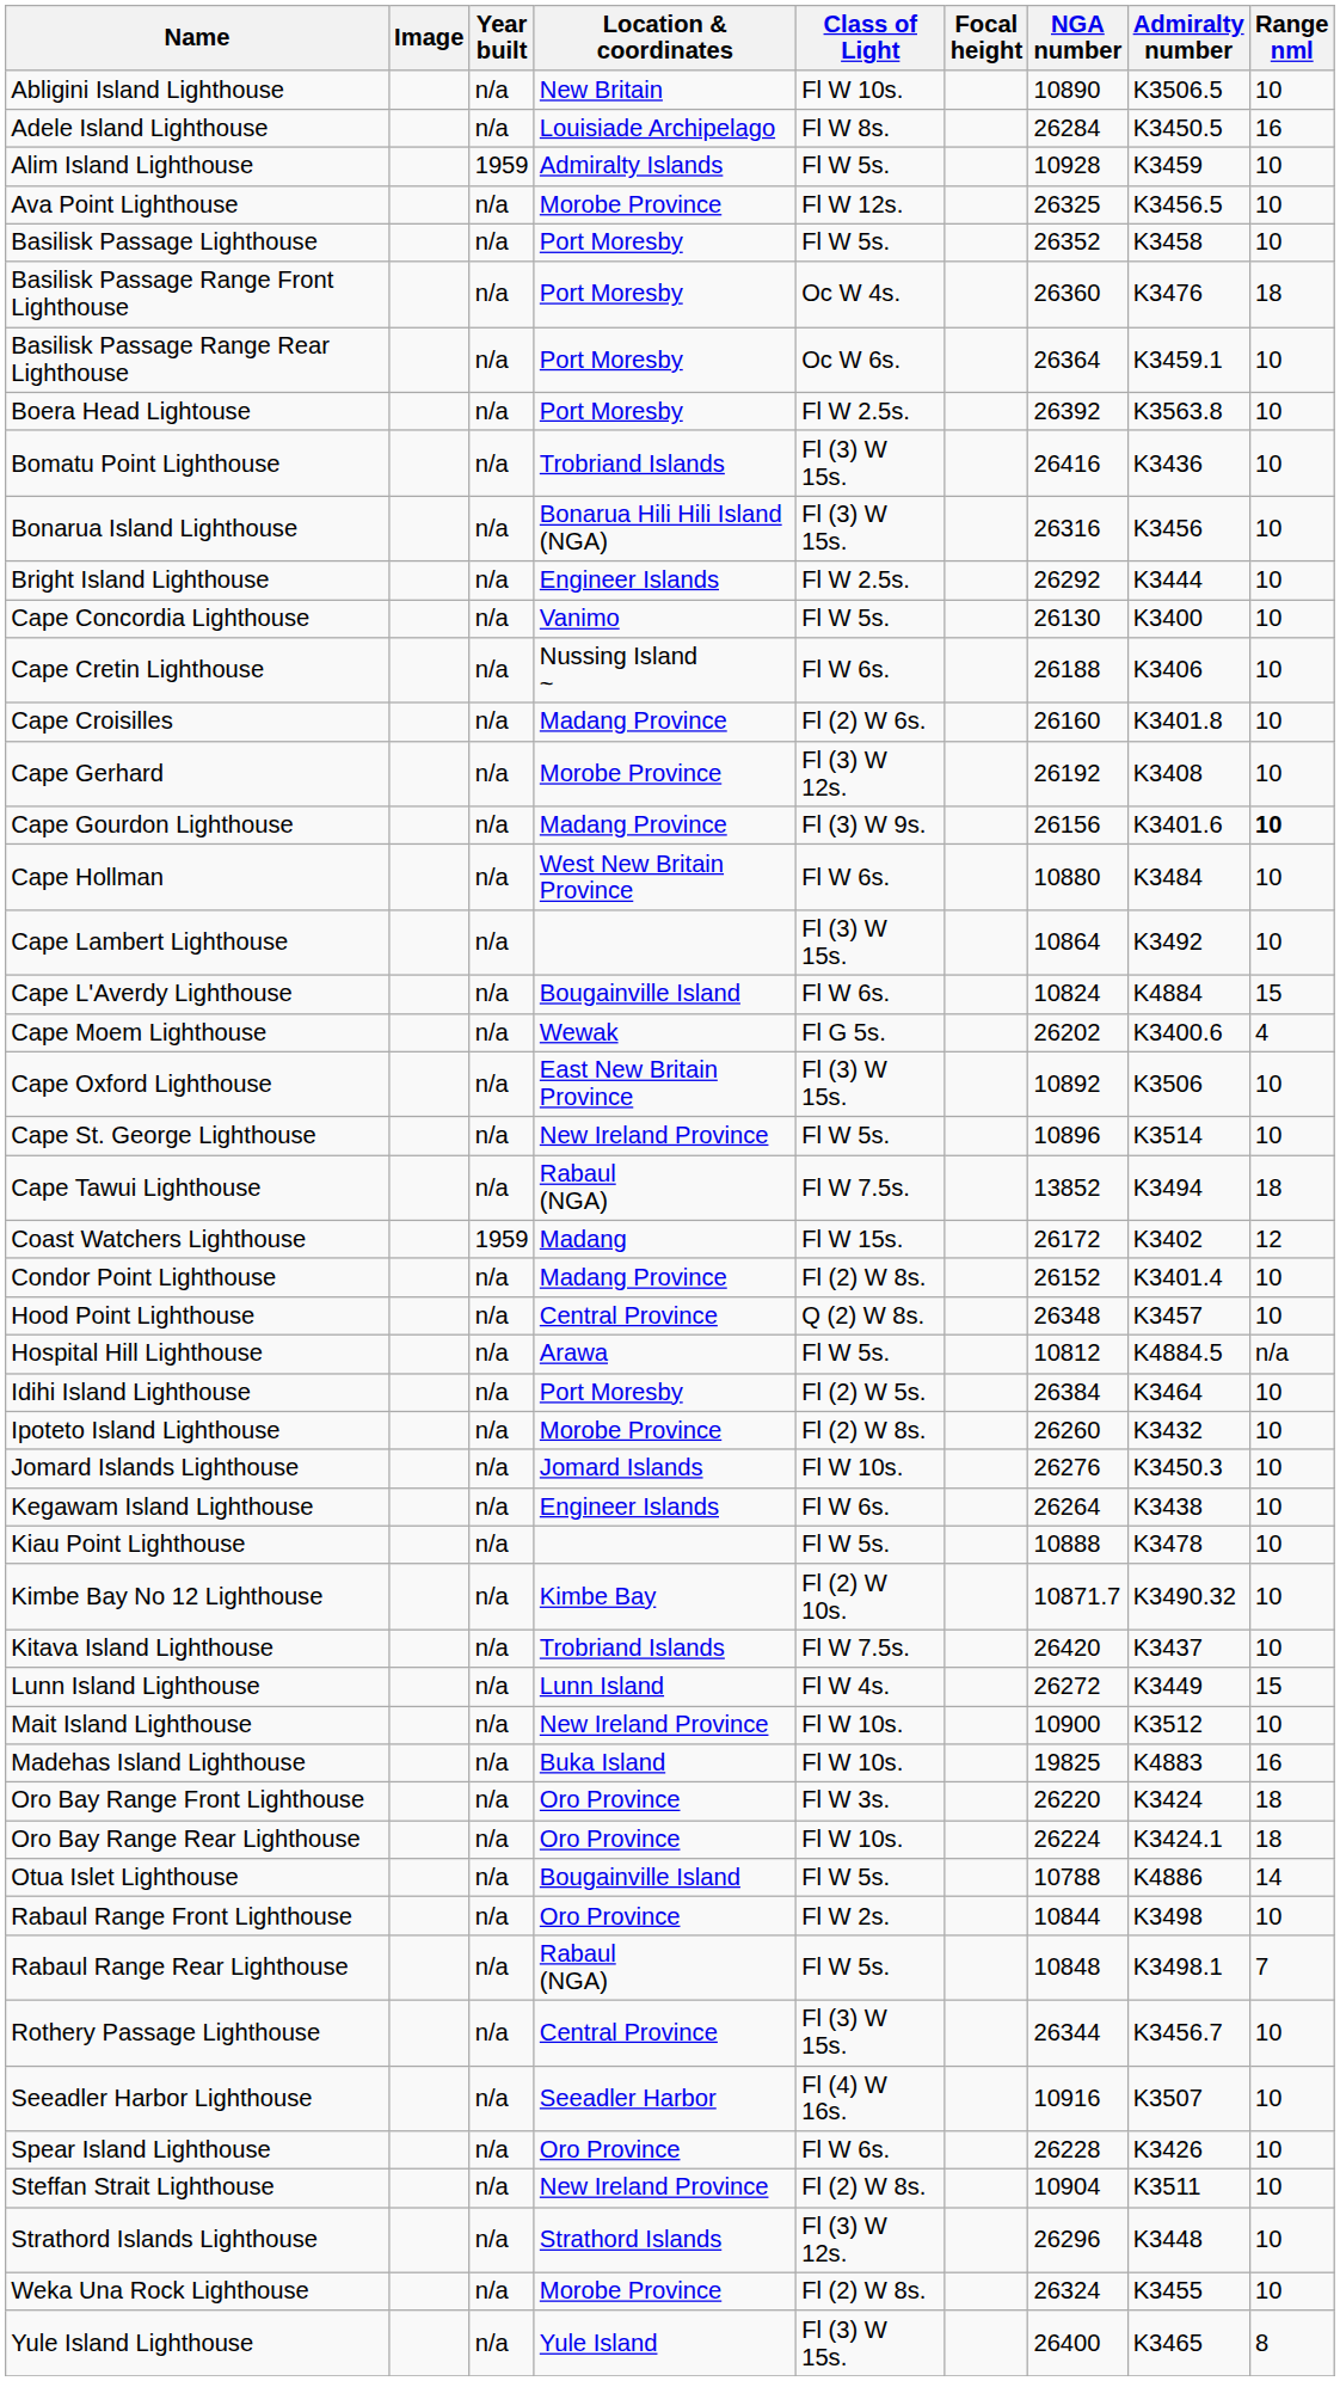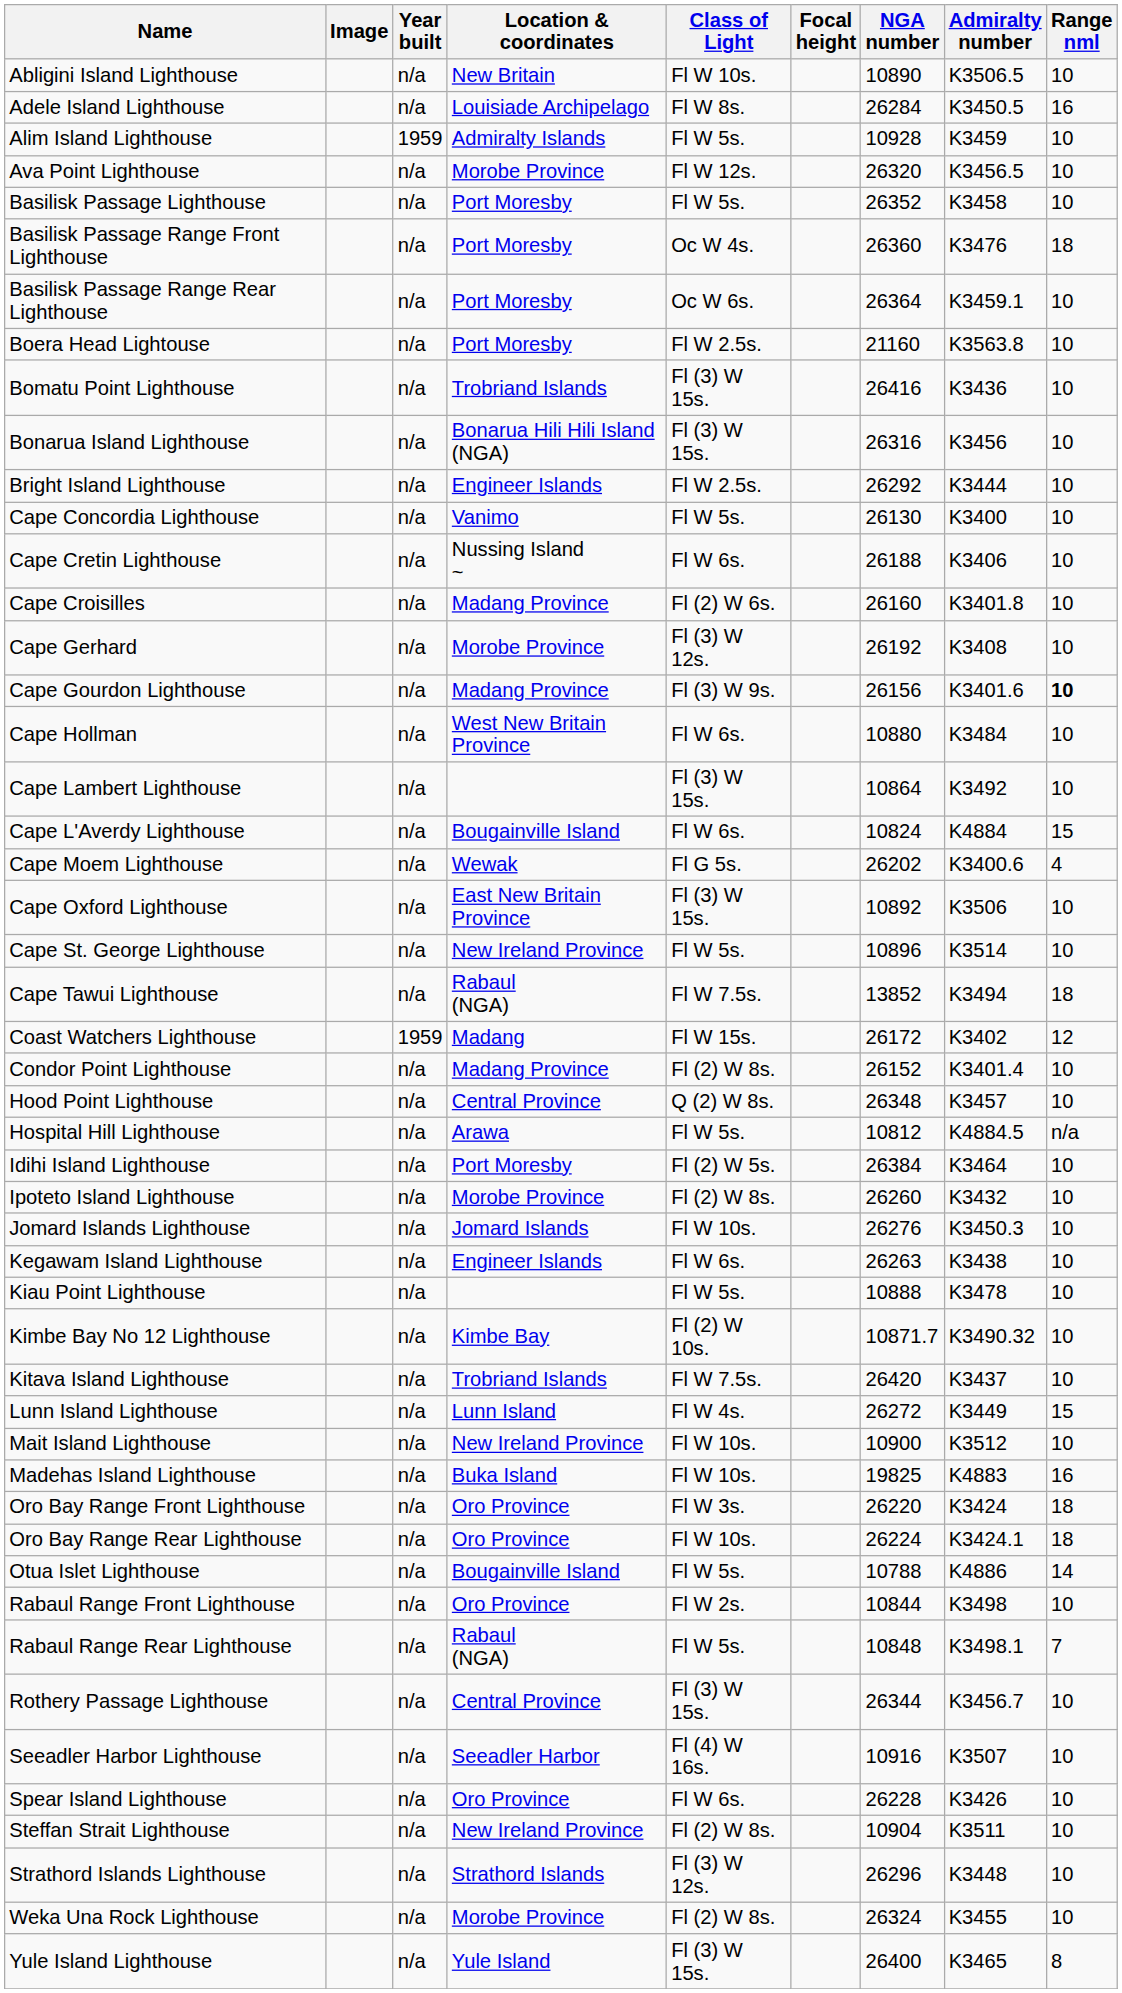 <table class="wikitable sortable" style="width:100%">
 <tr>
 <th>Name</th>
 <th>Image</th>
 <th>Year<br>built</th>
 <th>Location & coordinates</th>
 <th><a href='#'>Class of Light</a></th>
 <th>Focal<br>height</th>
 <th><a href='#'>NGA</a><br>number</th>
 <th><a href='#'>Admiralty</a><br>number</th>
 <th>Range<br><a href='#'>nml</a></th>
 </tr>
 <tr>
 <td>Abligini Island Lighthouse</td>
 <td></td>
 <td>n/a</td>
 <td><a href='#'>New Britain</a><br> </td>
 <td>Fl W 10s.</td>
 <td></td>
 <td>10890</td>
 <td>K3506.5</td>
 <td>10</td>
 </tr>
 <tr>
 <td>Adele Island Lighthouse</td>
 <td></td>
 <td>n/a</td>
 <td><a href='#'>Louisiade Archipelago</a><br> </td>
 <td>Fl W 8s.</td>
 <td></td>
 <td>26284</td>
 <td>K3450.5</td>
 <td>16</td>
 </tr>
 <tr>
 <td>Alim Island Lighthouse</td>
 <td></td>
 <td>1959</td>
 <td><a href='#'>Admiralty Islands</a><br> </td>
 <td>Fl W 5s.</td>
 <td></td>
 <td>10928</td>
 <td>K3459</td>
 <td>10</td>
 </tr>
 <tr>
 <td>Ava Point Lighthouse</td>
 <td></td>
 <td>n/a</td>
 <td><a href='#'>Morobe Province</a><br> </td>
 <td>Fl W 12s.</td>
 <td></td>
-<td>26325</td>
+<td>26320</td>
 <td>K3456.5</td>
 <td>10</td>
 </tr>
 <tr>
 <td>Basilisk Passage Lighthouse</td>
 <td> </td>
 <td>n/a</td>
 <td><a href='#'>Port Moresby</a><br> </td>
 <td>Fl W 5s.</td>
 <td></td>
 <td>26352</td>
 <td>K3458</td>
 <td>10</td>
 </tr>
 <tr>
 <td>Basilisk Passage Range Front Lighthouse</td>
 <td></td>
 <td>n/a</td>
 <td><a href='#'>Port Moresby</a><br> </td>
 <td>Oc W 4s.</td>
 <td></td>
 <td>26360</td>
 <td>K3476</td>
 <td>18</td>
 </tr>
 <tr>
 <td>Basilisk Passage Range Rear Lighthouse</td>
 <td></td>
 <td>n/a</td>
 <td><a href='#'>Port Moresby</a><br> </td>
 <td>Oc W 6s.</td>
 <td></td>
 <td>26364</td>
 <td>K3459.1</td>
 <td>10</td>
 </tr>
 <tr>
 <td>Boera Head Lightouse</td>
 <td> </td>
 <td>n/a</td>
 <td><a href='#'>Port Moresby</a><br> </td>
 <td>Fl W 2.5s.</td>
 <td></td>
-<td>26392</td>
+<td>21160</td>
 <td>K3563.8</td>
 <td>10</td>
 </tr>
 <tr>
 <td>Bomatu Point Lighthouse</td>
 <td></td>
 <td>n/a</td>
 <td><a href='#'>Trobriand Islands</a><br> </td>
 <td>Fl (3) W 15s.</td>
 <td></td>
 <td>26416</td>
 <td>K3436</td>
 <td>10</td>
 </tr>
 <tr>
 <td>Bonarua Island Lighthouse</td>
 <td></td>
 <td>n/a</td>
 <td><a href='#'>Bonarua Hili Hili Island</a><br>  (NGA)</td>
 <td>Fl (3) W 15s.</td>
 <td></td>
 <td>26316</td>
 <td>K3456</td>
 <td>10</td>
 </tr>
 <tr>
 <td>Bright Island Lighthouse</td>
 <td></td>
 <td>n/a</td>
 <td><a href='#'>Engineer Islands</a><br> </td>
 <td>Fl W 2.5s.</td>
 <td></td>
 <td>26292</td>
 <td>K3444</td>
 <td>10</td>
 </tr>
 <tr>
 <td>Cape Concordia Lighthouse</td>
 <td></td>
 <td>n/a</td>
 <td><a href='#'>Vanimo</a><br> </td>
 <td>Fl W 5s.</td>
 <td></td>
 <td>26130</td>
 <td>K3400</td>
 <td>10</td>
 </tr>
 <tr>
 <td>Cape Cretin Lighthouse</td>
 <td></td>
 <td>n/a</td>
 <td>Nussing Island<br> ~</td>
 <td>Fl W 6s.</td>
 <td></td>
 <td>26188</td>
 <td>K3406</td>
 <td>10</td>
 </tr>
 <tr>
 <td>Cape Croisilles</td>
 <td></td>
 <td>n/a</td>
 <td><a href='#'>Madang Province</a><br> </td>
 <td>Fl (2) W 6s.</td>
 <td></td>
 <td>26160</td>
 <td>K3401.8</td>
 <td>10</td>
 </tr>
 <tr>
 <td>Cape Gerhard</td>
 <td></td>
 <td>n/a</td>
 <td><a href='#'>Morobe Province</a><br> </td>
 <td>Fl (3) W 12s.</td>
 <td></td>
 <td>26192</td>
 <td>K3408</td>
 <td>10</td>
 </tr>
 <tr>
 <td>Cape Gourdon Lighthouse</td>
 <td></td>
 <td>n/a</td>
 <td><a href='#'>Madang Province</a><br> </td>
 <td>Fl (3) W 9s.</td>
 <td></td>
 <td>26156</td>
 <td>K3401.6</td>
 <td><strong>10</strong></td>
 </tr>
 <tr>
 <td>Cape Hollman</td>
 <td></td>
 <td>n/a</td>
 <td><a href='#'>West New Britain Province</a><br> </td>
 <td>Fl W 6s.</td>
 <td></td>
 <td>10880</td>
 <td>K3484</td>
 <td>10</td>
 </tr>
 <tr>
 <td>Cape Lambert Lighthouse</td>
 <td></td>
 <td>n/a</td>
 <td></td>
 <td>Fl (3) W 15s.</td>
 <td></td>
 <td>10864</td>
 <td>K3492</td>
 <td>10</td>
 </tr>
 <tr>
 <td>Cape L'Averdy Lighthouse</td>
 <td></td>
 <td>n/a</td>
 <td><a href='#'>Bougainville Island</a><br> </td>
 <td>Fl W 6s.</td>
 <td></td>
 <td>10824</td>
 <td>K4884</td>
 <td>15</td>
 </tr>
 <tr>
 <td>Cape Moem Lighthouse</td>
 <td></td>
 <td>n/a</td>
 <td><a href='#'>Wewak</a><br> </td>
 <td>Fl G 5s.</td>
 <td></td>
 <td>26202</td>
 <td>K3400.6</td>
 <td>4</td>
 </tr>
 <tr>
 <td>Cape Oxford Lighthouse</td>
 <td></td>
 <td>n/a</td>
 <td><a href='#'>East New Britain Province</a><br> </td>
 <td>Fl (3) W 15s.</td>
 <td></td>
 <td>10892</td>
 <td>K3506</td>
 <td>10</td>
 </tr>
 <tr>
 <td>Cape St. George Lighthouse</td>
 <td></td>
 <td>n/a</td>
 <td><a href='#'>New Ireland Province</a><br> </td>
 <td>Fl W 5s.</td>
 <td></td>
 <td>10896</td>
 <td>K3514</td>
 <td>10</td>
 </tr>
 <tr>
 <td>Cape Tawui Lighthouse</td>
 <td></td>
 <td>n/a</td>
 <td><a href='#'>Rabaul</a><br>  (NGA)</td>
 <td>Fl W 7.5s.</td>
 <td></td>
 <td>13852</td>
 <td>K3494</td>
 <td>18</td>
 </tr>
 <tr>
 <td>Coast Watchers Lighthouse</td>
 <td></td>
 <td>1959</td>
 <td><a href='#'>Madang</a><br> </td>
 <td>Fl W 15s.</td>
 <td></td>
 <td>26172</td>
 <td>K3402</td>
 <td>12</td>
 </tr>
 <tr>
 <td>Condor Point Lighthouse</td>
 <td></td>
 <td>n/a</td>
 <td><a href='#'>Madang Province</a><br> </td>
 <td>Fl (2) W 8s.</td>
 <td></td>
 <td>26152</td>
 <td>K3401.4</td>
 <td>10</td>
 </tr>
 <tr>
 <td>Hood Point Lighthouse</td>
 <td></td>
 <td>n/a</td>
 <td><a href='#'>Central Province</a><br> </td>
 <td>Q (2) W 8s.</td>
 <td></td>
 <td>26348</td>
 <td>K3457</td>
 <td>10</td>
 </tr>
 <tr>
 <td>Hospital Hill Lighthouse</td>
 <td></td>
 <td>n/a</td>
 <td><a href='#'>Arawa</a><br> </td>
 <td>Fl W 5s.</td>
 <td></td>
 <td>10812</td>
 <td>K4884.5</td>
 <td>n/a</td>
 </tr>
 <tr>
 <td>Idihi Island Lighthouse</td>
 <td></td>
 <td>n/a</td>
 <td><a href='#'>Port Moresby</a><br> </td>
 <td>Fl (2) W 5s.</td>
 <td></td>
 <td>26384</td>
 <td>K3464</td>
 <td>10</td>
 </tr>
 <tr>
 <td>Ipoteto Island Lighthouse</td>
 <td></td>
 <td>n/a</td>
 <td><a href='#'>Morobe Province</a><br> </td>
 <td>Fl (2) W 8s.</td>
 <td></td>
 <td>26260</td>
 <td>K3432</td>
 <td>10</td>
 </tr>
 <tr>
 <td>Jomard Islands Lighthouse</td>
 <td></td>
 <td>n/a</td>
 <td><a href='#'>Jomard Islands</a><br> </td>
 <td>Fl W 10s.</td>
 <td></td>
 <td>26276</td>
 <td>K3450.3</td>
 <td>10</td>
 </tr>
 <tr>
 <td>Kegawam Island Lighthouse</td>
 <td></td>
 <td>n/a</td>
 <td><a href='#'>Engineer Islands</a><br> </td>
 <td>Fl W 6s.</td>
 <td></td>
-<td>26264</td>
+<td>26263</td>
 <td>K3438</td>
 <td>10</td>
 </tr>
 <tr>
 <td>Kiau Point Lighthouse</td>
 <td></td>
 <td>n/a</td>
 <td></td>
 <td>Fl W 5s.</td>
 <td></td>
 <td>10888</td>
 <td>K3478</td>
 <td>10</td>
 </tr>
 <tr>
 <td>Kimbe Bay No 12 Lighthouse</td>
 <td></td>
 <td>n/a</td>
 <td><a href='#'>Kimbe Bay</a><br> </td>
 <td>Fl (2) W 10s.</td>
 <td></td>
 <td>10871.7</td>
 <td>K3490.32</td>
 <td>10</td>
 </tr>
 <tr>
 <td>Kitava Island Lighthouse</td>
 <td></td>
 <td>n/a</td>
 <td><a href='#'>Trobriand Islands</a><br> </td>
 <td>Fl W 7.5s.</td>
 <td></td>
 <td>26420</td>
 <td>K3437</td>
 <td>10</td>
 </tr>
 <tr>
 <td>Lunn Island Lighthouse</td>
 <td></td>
 <td>n/a</td>
 <td><a href='#'>Lunn Island </a><br> </td>
 <td>Fl W 4s.</td>
 <td></td>
 <td>26272</td>
 <td>K3449</td>
 <td>15</td>
 </tr>
 <tr>
 <td>Mait Island Lighthouse</td>
 <td></td>
 <td>n/a</td>
 <td><a href='#'>New Ireland Province</a><br> </td>
 <td>Fl W 10s.</td>
 <td></td>
 <td>10900</td>
 <td>K3512</td>
 <td>10</td>
 </tr>
 <tr>
 <td>Madehas Island Lighthouse</td>
 <td></td>
 <td>n/a</td>
 <td><a href='#'>Buka Island</a><br> </td>
 <td>Fl W 10s.</td>
 <td></td>
 <td>19825</td>
 <td>K4883</td>
 <td>16</td>
 </tr>
 <tr>
 <td>Oro Bay Range Front Lighthouse</td>
 <td></td>
 <td>n/a</td>
 <td><a href='#'>Oro Province</a><br> </td>
 <td>Fl W 3s.</td>
 <td></td>
 <td>26220</td>
 <td>K3424</td>
 <td>18</td>
 </tr>
 <tr>
 <td>Oro Bay Range Rear Lighthouse</td>
 <td></td>
 <td>n/a</td>
 <td><a href='#'>Oro Province</a><br> </td>
 <td>Fl W 10s.</td>
 <td></td>
 <td>26224</td>
 <td>K3424.1</td>
 <td>18</td>
 </tr>
 <tr>
 <td>Otua Islet Lighthouse</td>
 <td></td>
 <td>n/a</td>
 <td><a href='#'>Bougainville Island</a><br> </td>
 <td>Fl W 5s.</td>
 <td></td>
 <td>10788</td>
 <td>K4886</td>
 <td>14</td>
 </tr>
 <tr>
 <td>Rabaul Range Front Lighthouse</td>
 <td></td>
 <td>n/a</td>
 <td><a href='#'>Oro Province</a><br> </td>
 <td>Fl W 2s.</td>
 <td></td>
 <td>10844</td>
 <td>K3498</td>
 <td>10</td>
 </tr>
 <tr>
 <td>Rabaul Range Rear Lighthouse</td>
 <td> </td>
 <td>n/a</td>
 <td><a href='#'>Rabaul</a><br>  (NGA)</td>
 <td>Fl W 5s.</td>
 <td></td>
 <td>10848</td>
 <td>K3498.1</td>
 <td>7</td>
 </tr>
 <tr>
 <td>Rothery Passage Lighthouse</td>
 <td></td>
 <td>n/a</td>
 <td><a href='#'>Central Province</a><br> </td>
 <td>Fl (3) W 15s.</td>
 <td></td>
 <td>26344</td>
 <td>K3456.7</td>
 <td>10</td>
 </tr>
 <tr>
 <td>Seeadler Harbor Lighthouse</td>
 <td></td>
 <td>n/a</td>
 <td><a href='#'>Seeadler Harbor</a><br> </td>
 <td>Fl (4) W 16s.</td>
 <td></td>
 <td>10916</td>
 <td>K3507</td>
 <td>10</td>
 </tr>
 <tr>
 <td>Spear Island Lighthouse</td>
 <td></td>
 <td>n/a</td>
 <td><a href='#'>Oro Province</a><br> </td>
 <td>Fl W 6s.</td>
 <td></td>
 <td>26228</td>
 <td>K3426</td>
 <td>10</td>
 </tr>
 <tr>
 <td>Steffan Strait Lighthouse</td>
 <td></td>
 <td>n/a</td>
 <td><a href='#'>New Ireland Province</a><br> </td>
 <td>Fl (2) W 8s.</td>
 <td></td>
 <td>10904</td>
 <td>K3511</td>
 <td>10</td>
 </tr>
 <tr>
 <td>Strathord Islands Lighthouse</td>
 <td></td>
 <td>n/a</td>
 <td><a href='#'>Strathord Islands</a><br> </td>
 <td>Fl (3) W 12s.</td>
 <td></td>
 <td>26296</td>
 <td>K3448</td>
 <td>10</td>
 </tr>
 <tr>
 <td>Weka Una Rock Lighthouse</td>
 <td></td>
 <td>n/a</td>
 <td><a href='#'>Morobe Province</a><br> </td>
 <td>Fl (2) W 8s.</td>
 <td></td>
 <td>26324</td>
 <td>K3455</td>
 <td>10</td>
 </tr>
 <tr>
 <td>Yule Island Lighthouse</td>
 <td></td>
 <td>n/a</td>
 <td><a href='#'>Yule Island</a><br> </td>
 <td>Fl (3) W 15s.</td>
 <td></td>
 <td>26400</td>
 <td>K3465</td>
 <td>8</td>
 </tr>
 <tr>
 </tr>
 </table>
